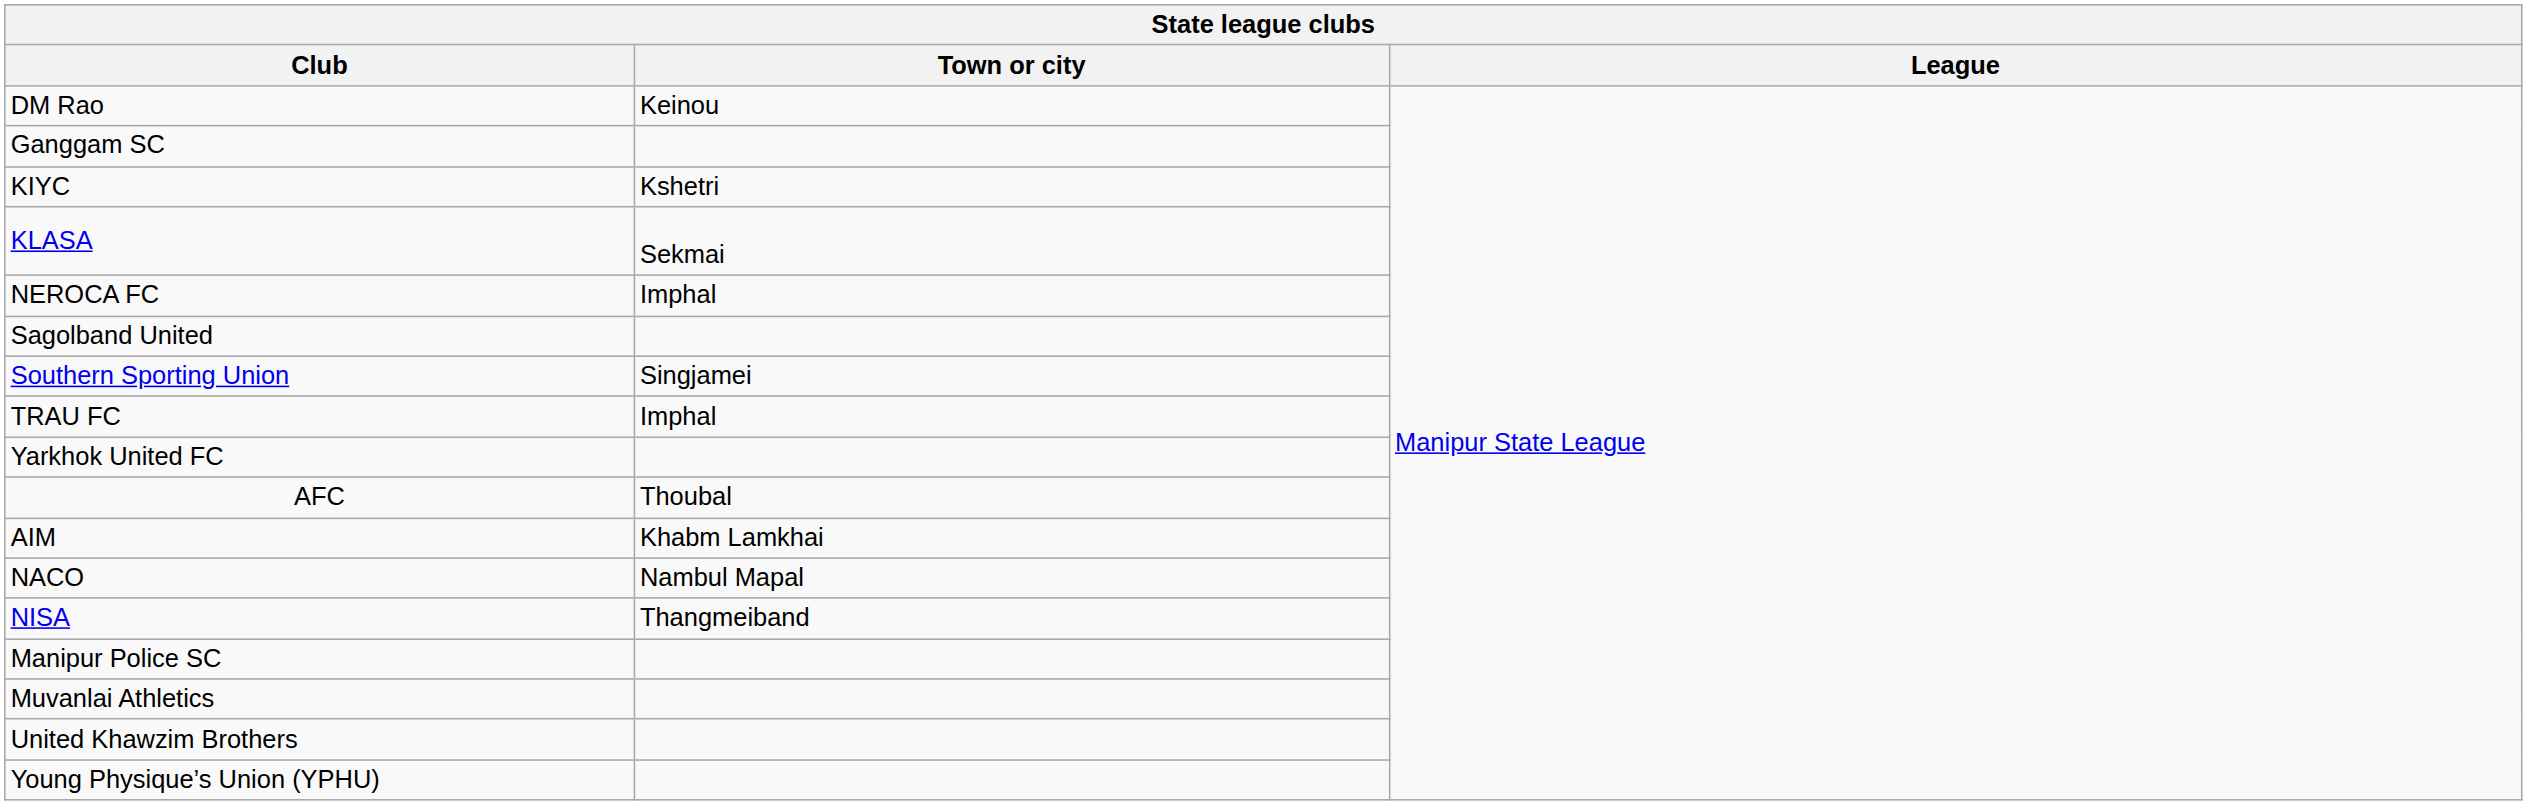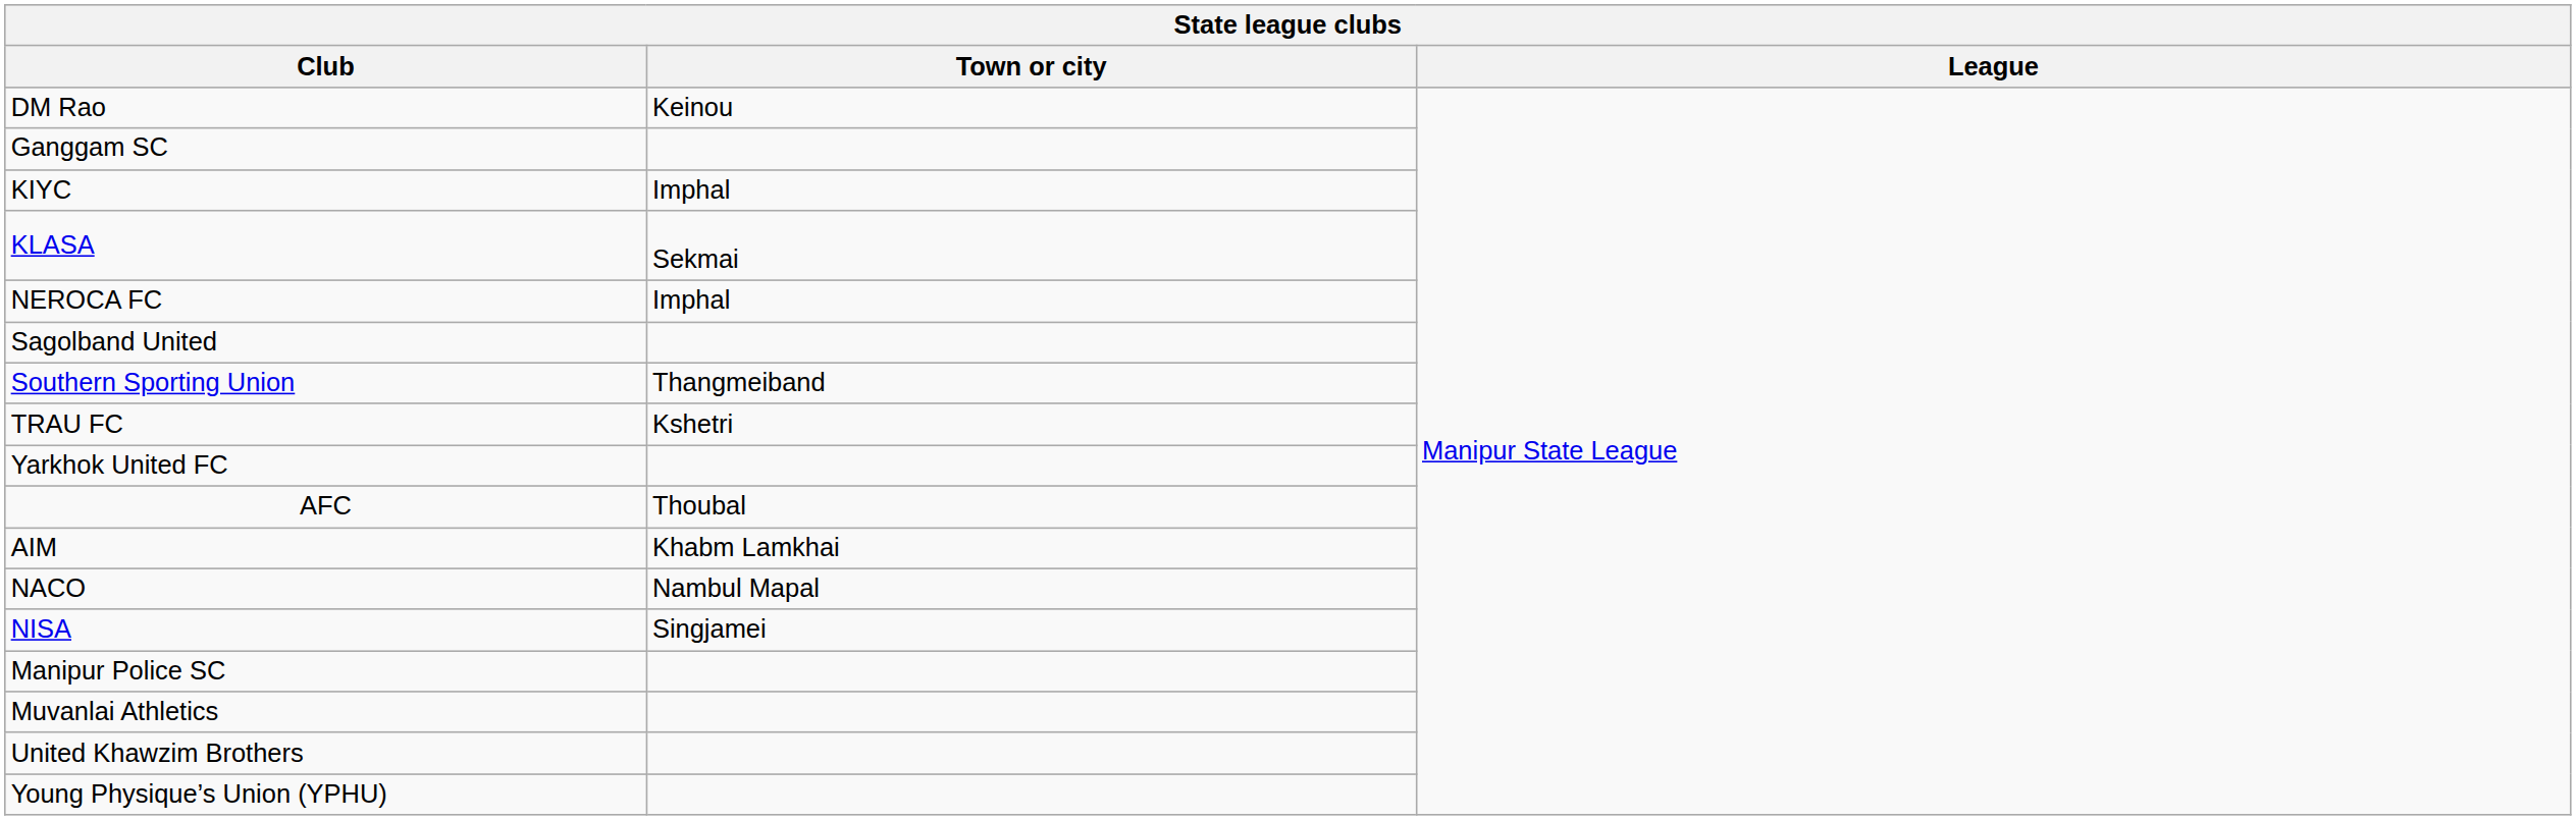 <table class="wikitable sortable" width="100%">
 <tr>
 <th colspan="3">State league clubs</th>
 </tr>
 <tr>
 <th !width="25%">Club</th>
 <th width="30%">Town or city</th>
 <th width="45%">League</th>
 </tr>
 <tr>
 <td style="text-align:left;">DM Rao</td>
 <td>Keinou</td>
 <td rowspan="17"><a href='#'>Manipur State League</a></td>
 </tr>
 <tr>
 <td>Ganggam SC</td>
 <td></td>
 </tr>
 <tr>
 <td>KIYC</td>
-<td>Kshetri</td>
+<td>Imphal</td>
 </tr>
 <tr>
 <td><a href='#'>KLASA</a></td>
 <td><br>Sekmai</td>
 </tr>
 <tr>
 <td>NEROCA FC</td>
 <td>Imphal</td>
 </tr>
 <tr>
 <td>Sagolband United</td>
 <td></td>
 </tr>
 <tr>
 <td><a href='#'>Southern Sporting Union</a></td>
-<td>Singjamei</td>
+<td>Thangmeiband</td>
 </tr>
 <tr>
 <td>TRAU FC</td>
-<td>Imphal</td>
+<td>Kshetri</td>
 </tr>
 <tr>
 <td>Yarkhok United FC</td>
 <td></td>
 </tr>
 <tr>
 <td style="text-align:center;">AFC</td>
 <td>Thoubal</td>
 </tr>
 <tr>
 <td>AIM</td>
 <td>Khabm Lamkhai</td>
 </tr>
 <tr>
 <td>NACO</td>
 <td>Nambul Mapal</td>
 </tr>
 <tr>
 <td><a href='#'>NISA</a></td>
-<td>Thangmeiband</td>
+<td>Singjamei</td>
 </tr>
 <tr>
 <td>Manipur Police SC</td>
 <td></td>
 </tr>
 <tr>
 <td>Muvanlai Athletics</td>
 <td></td>
 </tr>
 <tr>
 <td>United Khawzim Brothers</td>
 <td></td>
 </tr>
 <tr>
 <td>Young Physique’s Union (YPHU)</td>
 <td></td>
 </tr>
 </table>
